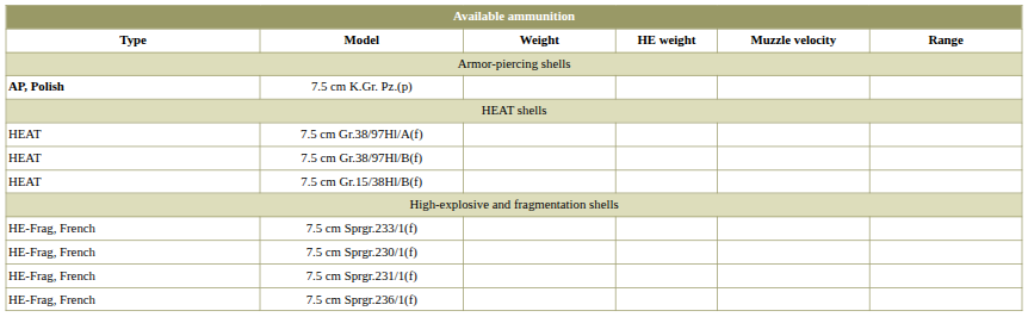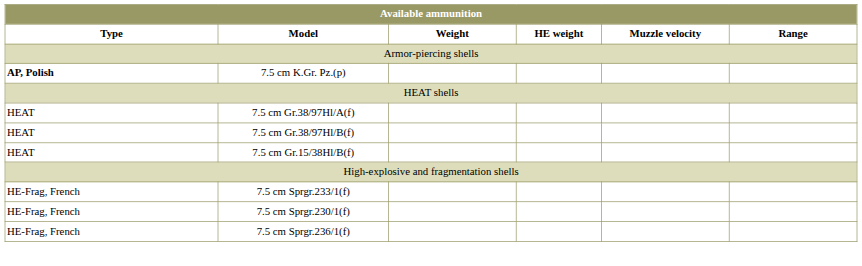 <table border=0 cellspacing=0 cellpadding=2 style="margin:0 0 .5em 1em; width:95%; background:#fff; border-collapse:collapse; border:1px solid #996; line-height:1.5; font-size:95%">
 <tr style="vertical-align:top; text-align:center; border:1px solid #996; background-color:#996; color:#fff">
 <td colspan="6"><strong>Available ammunition</strong></td>
 </tr>
 <tr style="vertical-align:top; text-align:center; border:1px solid #996;">
 <td width="25%"  style="border:1px solid #996"><strong>Type</strong></td>
 <td width="20%"  style="border:1px solid #996"><strong>Model</strong></td>
 <td width="15%"  style="border:1px solid #996"><strong>Weight</strong></td>
 <td width="10%"  style="border:1px solid #996"><strong>HE weight</strong></td>
 <td width="15%"  style="border:1px solid #996"><strong>Muzzle velocity</strong></td>
 <td width="15%"  style="border:1px solid #996"><strong>Range</strong></td>
 </tr>
 <tr style="vertical-align:top; text-align:center; border:1px solid #996; background-color:#ddb;">
 <td colspan="6">Armor-piercing shells</td>
 </tr>
 <tr style="vertical-align:top; text-align:center;">
 <td style="border:1px solid #996; text-align:left"><strong>AP, Polish</strong></td>
 <td style="border:1px solid #996">7.5 cm K.Gr. Pz.(p)</td>
 <td style="border:1px solid #996"></td>
 <td style="border:1px solid #996"></td>
 <td style="border:1px solid #996"></td>
 <td style="border:1px solid #996"></td>
 </tr>
 <tr style="vertical-align:top; text-align:center; border:1px solid #996; background-color:#ddb;">
 <td colspan="6">HEAT shells</td>
 </tr>
 <tr style="vertical-align:top; text-align:center;">
 <td style="border:1px solid #996; text-align:left">HEAT</td>
 <td style="border:1px solid #996">7.5 cm Gr.38/97Hl/A(f)</td>
 <td style="border:1px solid #996"></td>
 <td style="border:1px solid #996"></td>
 <td style="border:1px solid #996"></td>
 <td style="border:1px solid #996"></td>
 </tr>
 <tr style="vertical-align:top; text-align:center;">
 <td style="border:1px solid #996; text-align:left">HEAT</td>
 <td style="border:1px solid #996">7.5 cm Gr.38/97Hl/B(f)</td>
 <td style="border:1px solid #996"></td>
 <td style="border:1px solid #996"></td>
 <td style="border:1px solid #996"></td>
 <td style="border:1px solid #996"></td>
 </tr>
 <tr style="vertical-align:top; text-align:center;">
 <td style="border:1px solid #996; text-align:left">HEAT</td>
 <td style="border:1px solid #996">7.5 cm Gr.15/38Hl/B(f)</td>
 <td style="border:1px solid #996"></td>
 <td style="border:1px solid #996"></td>
 <td style="border:1px solid #996"></td>
 <td style="border:1px solid #996"></td>
 </tr>
 <tr style="vertical-align:top; text-align:center; border:1px solid #996; background-color:#ddb;">
 <td colspan="6">High-explosive and fragmentation shells</td>
 </tr>
 <tr style="vertical-align:top; text-align:center;">
 <td style="border:1px solid #996; text-align:left">HE-Frag, French</td>
 <td style="border:1px solid #996">7.5 cm Sprgr.233/1(f)</td>
 <td style="border:1px solid #996"></td>
 <td style="border:1px solid #996"></td>
 <td style="border:1px solid #996"></td>
 <td style="border:1px solid #996"></td>
 </tr>
 <tr style="vertical-align:top; text-align:center;">
 <td style="border:1px solid #996; text-align:left">HE-Frag, French</td>
 <td style="border:1px solid #996">7.5 cm Sprgr.230/1(f)</td>
 <td style="border:1px solid #996"></td>
 <td style="border:1px solid #996"></td>
 <td style="border:1px solid #996"></td>
 <td style="border:1px solid #996"></td>
 </tr>
 <tr style="vertical-align:top; text-align:center;">
 <td style="border:1px solid #996; text-align:left">HE-Frag, French</td>
-<td style="border:1px solid #996">7.5 cm Sprgr.231/1(f)</td>
-<td style="border:1px solid #996"></td>
-<td style="border:1px solid #996"></td>
-<td style="border:1px solid #996"></td>
-<td style="border:1px solid #996"></td>
-</tr>
-<tr style="vertical-align:top; text-align:center;">
-<td style="border:1px solid #996; text-align:left">HE-Frag, French</td>
 <td style="border:1px solid #996">7.5 cm Sprgr.236/1(f)</td>
 <td style="border:1px solid #996"></td>
 <td style="border:1px solid #996"></td>
 <td style="border:1px solid #996"></td>
 <td style="border:1px solid #996"></td>
 </tr>
 </table>
